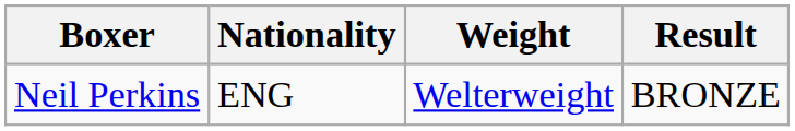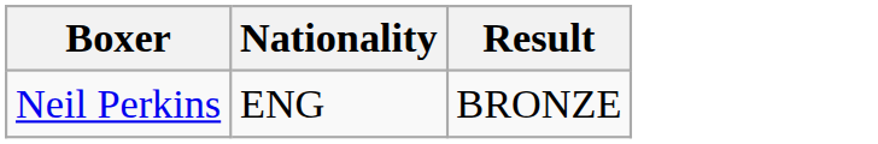 <table class="wikitable">
 <tr>
 <th>Boxer</th>
 <th>Nationality</th>
-<th>Weight</th>
 <th>Result</th>
 </tr>
 <tr>
 <td><a href='#'>Neil Perkins</a></td>
 <td> ENG</td>
-<td><a href='#'>Welterweight</a></td>
 <td>BRONZE</td>
 </tr>
 </table>
